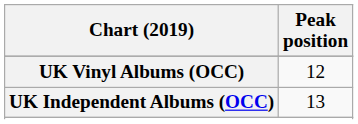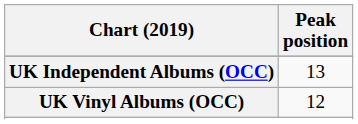 <table class="wikitable sortable plainrowheaders" style="text-align:center">
 <tr>
 <th scope="col">Chart (2019)</th>
 <th scope="col">Peak<br>position</th>
 </tr>
 <tr>
 </tr>
 <tr>
 </tr>
 <tr>
+<th scope="row">UK Independent Albums (<a href='#'>OCC</a>)</th>
+<td>13</td>
+</tr>
+<tr>
 <th scope="row">UK Vinyl Albums (OCC)</th>
 <td>12</td>
-</tr>
-<tr>
-<th scope="row">UK Independent Albums (<a href='#'>OCC</a>)</th>
-<td>13</td>
 </tr>
 <tr>
 </tr>
 <tr>
 </tr>
 <tr>
 </tr>
 </table>
